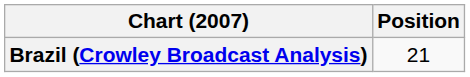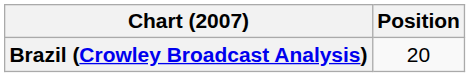 <table class="wikitable plainrowheaders">
 <tr>
 <th scope="col">Chart (2007)</th>
 <th scope="col">Position</th>
 </tr>
 <tr>
 <th scope="row">Brazil (<a href='#'>Crowley Broadcast Analysis</a>)</th>
-<td align="center">21</td>
+<td align="center">20</td>
 </tr>
 </table>
